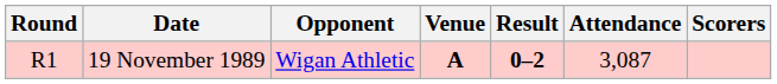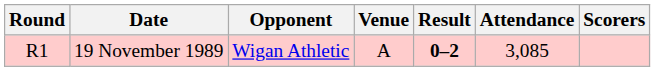 <table class="wikitable" style="font-size:100%; text-align:center">
 <tr>
 <th>Round</th>
 <th>Date</th>
 <th>Opponent</th>
 <th>Venue</th>
 <th>Result</th>
 <th>Attendance</th>
 <th>Scorers</th>
 </tr>
 <tr style="background-color: #FFCCCC;">
 <td>R1</td>
 <td>19 November 1989</td>
 <td><a href='#'>Wigan Athletic</a></td>
-<td><strong>A</strong></td>
+<td>A</td>
 <td><strong>0–2</strong></td>
-<td>3,087</td>
+<td>3,085</td>
 <td></td>
 </tr>
 </table>
